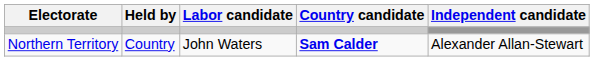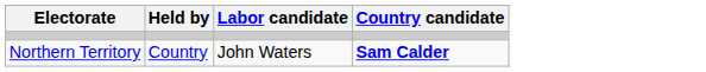 <table class="wikitable">
 <tr>
 <th>Electorate</th>
 <th>Held by</th>
 <th><a href='#'>Labor</a> candidate</th>
 <th><a href='#'>Country</a> candidate</th>
-<th><a href='#'>Independent</a> candidate</th>
 </tr>
 <tr bgcolor="#cccccc">
 <td></td>
 <td></td>
 <td></td>
 <td></td>
-<td bgcolor="#999999"></td>
 </tr>
 <tr>
 <td><a href='#'>Northern Territory</a></td>
 <td><a href='#'>Country</a></td>
 <td>John Waters</td>
 <td><strong><a href='#'>Sam Calder</a></strong></td>
-<td>Alexander Allan-Stewart</td>
 </tr>
 </table>
